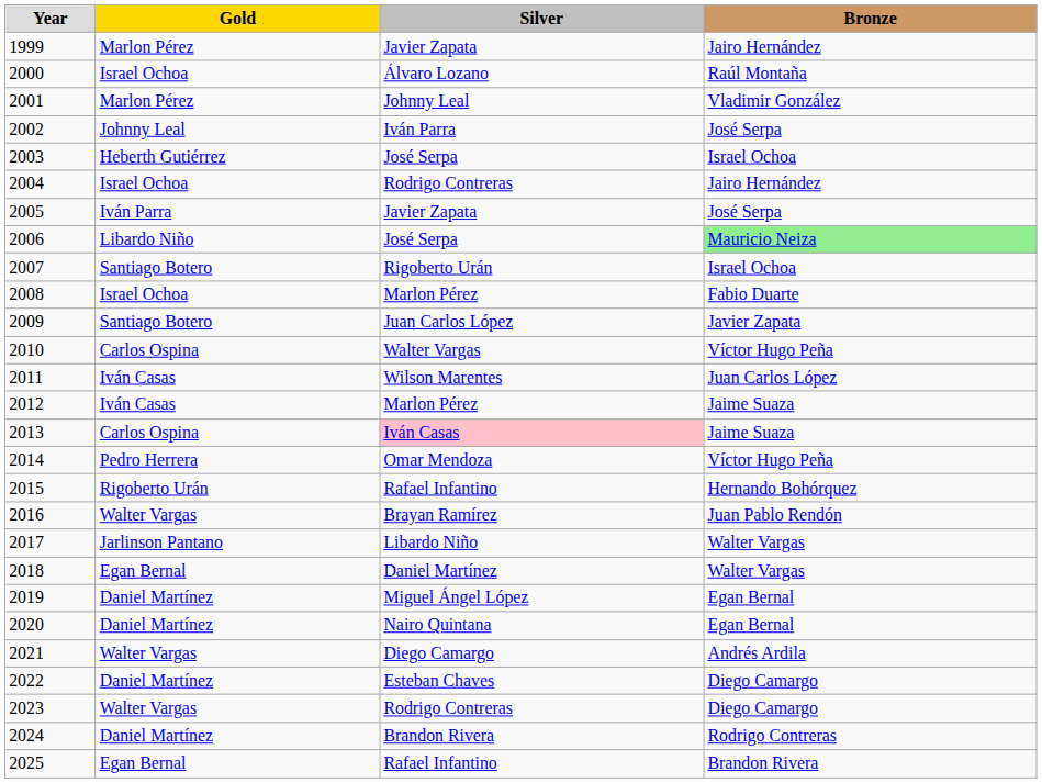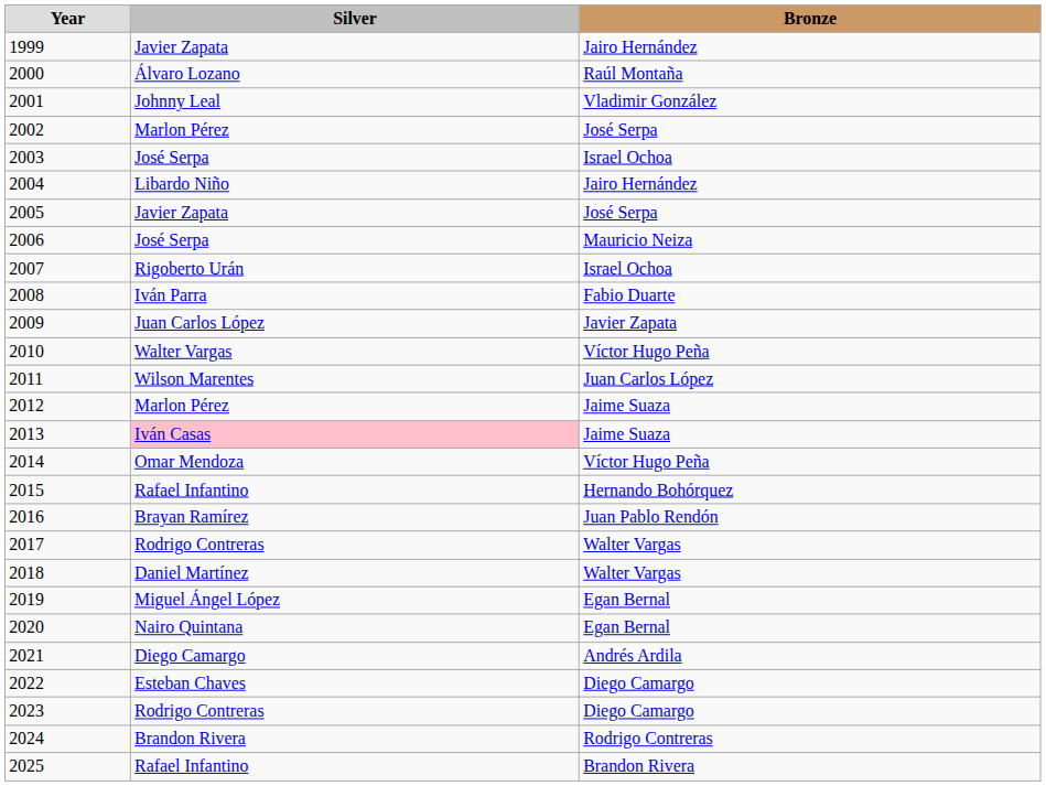 <table class="wikitable" style="width: 60%; text-align:left;">
 <tr>
 <td style="background:#DDDDDD; font-weight:bold; text-align:center;">Year</td>
-<td style="background:gold; font-weight:bold; text-align:center;">Gold</td>
 <td style="background:silver; font-weight:bold; text-align:center;">Silver</td>
 <td style="background:#cc9966; font-weight:bold; text-align:center;">Bronze</td>
 </tr>
 <tr>
 <td>1999</td>
-<td><a href='#'>Marlon Pérez</a></td>
 <td><a href='#'>Javier Zapata</a></td>
 <td><a href='#'>Jairo Hernández</a></td>
 </tr>
 <tr>
 <td>2000</td>
-<td><a href='#'>Israel Ochoa</a></td>
 <td><a href='#'>Álvaro Lozano</a></td>
 <td><a href='#'>Raúl Montaña</a></td>
 </tr>
 <tr>
 <td>2001</td>
-<td><a href='#'>Marlon Pérez</a></td>
 <td><a href='#'>Johnny Leal</a></td>
 <td><a href='#'>Vladimir González</a></td>
 </tr>
 <tr>
 <td>2002</td>
-<td><a href='#'>Johnny Leal</a></td>
-<td><a href='#'>Iván Parra</a></td>
+<td><a href='#'>Marlon Pérez</a></td>
 <td><a href='#'>José Serpa</a></td>
 </tr>
 <tr>
 <td>2003</td>
-<td><a href='#'>Heberth Gutiérrez</a></td>
 <td><a href='#'>José Serpa</a></td>
 <td><a href='#'>Israel Ochoa</a></td>
 </tr>
 <tr>
 <td>2004</td>
-<td><a href='#'>Israel Ochoa</a></td>
-<td><a href='#'>Rodrigo Contreras</a></td>
+<td><a href='#'>Libardo Niño</a></td>
 <td><a href='#'>Jairo Hernández</a></td>
 </tr>
 <tr>
 <td>2005</td>
-<td><a href='#'>Iván Parra</a></td>
 <td><a href='#'>Javier Zapata</a></td>
 <td><a href='#'>José Serpa</a></td>
 </tr>
 <tr>
 <td>2006</td>
-<td><a href='#'>Libardo Niño</a></td>
 <td><a href='#'>José Serpa</a></td>
-<td style="background: lightgreen;"><a href='#'>Mauricio Neiza</a></td>
+<td><a href='#'>Mauricio Neiza</a></td>
 </tr>
 <tr>
 <td>2007</td>
-<td><a href='#'>Santiago Botero</a></td>
 <td><a href='#'>Rigoberto Urán</a></td>
 <td><a href='#'>Israel Ochoa</a></td>
 </tr>
 <tr>
 <td>2008</td>
-<td><a href='#'>Israel Ochoa</a></td>
-<td><a href='#'>Marlon Pérez</a></td>
+<td><a href='#'>Iván Parra</a></td>
 <td><a href='#'>Fabio Duarte</a></td>
 </tr>
 <tr>
 <td>2009</td>
-<td><a href='#'>Santiago Botero</a></td>
 <td><a href='#'>Juan Carlos López</a></td>
 <td><a href='#'>Javier Zapata</a></td>
 </tr>
 <tr>
 <td>2010</td>
-<td><a href='#'>Carlos Ospina</a></td>
 <td><a href='#'>Walter Vargas</a></td>
 <td><a href='#'>Víctor Hugo Peña</a></td>
 </tr>
 <tr>
 <td>2011</td>
-<td><a href='#'>Iván Casas</a></td>
 <td><a href='#'>Wilson Marentes</a></td>
 <td><a href='#'>Juan Carlos López</a></td>
 </tr>
 <tr>
 <td>2012</td>
-<td><a href='#'>Iván Casas</a></td>
 <td><a href='#'>Marlon Pérez</a></td>
 <td><a href='#'>Jaime Suaza</a></td>
 </tr>
 <tr>
 <td>2013</td>
-<td><a href='#'>Carlos Ospina</a></td>
 <td style="background: pink;"><a href='#'>Iván Casas</a></td>
 <td><a href='#'>Jaime Suaza</a></td>
 </tr>
 <tr>
 <td>2014</td>
-<td><a href='#'>Pedro Herrera</a></td>
 <td><a href='#'>Omar Mendoza</a></td>
 <td><a href='#'>Víctor Hugo Peña</a></td>
 </tr>
 <tr>
 <td>2015</td>
-<td><a href='#'>Rigoberto Urán</a></td>
 <td><a href='#'>Rafael Infantino</a></td>
 <td><a href='#'>Hernando Bohórquez</a></td>
 </tr>
 <tr>
 <td>2016</td>
-<td><a href='#'>Walter Vargas</a></td>
 <td><a href='#'>Brayan Ramírez</a></td>
 <td><a href='#'>Juan Pablo Rendón</a></td>
 </tr>
 <tr>
 <td>2017</td>
-<td><a href='#'>Jarlinson Pantano</a></td>
-<td><a href='#'>Libardo Niño</a></td>
+<td><a href='#'>Rodrigo Contreras</a></td>
 <td><a href='#'>Walter Vargas</a></td>
 </tr>
 <tr>
 <td>2018</td>
-<td><a href='#'>Egan Bernal</a></td>
 <td><a href='#'>Daniel Martínez</a></td>
 <td><a href='#'>Walter Vargas</a></td>
 </tr>
 <tr>
 <td>2019</td>
-<td><a href='#'>Daniel Martínez</a></td>
 <td><a href='#'>Miguel Ángel López</a></td>
 <td><a href='#'>Egan Bernal</a></td>
 </tr>
 <tr>
 <td>2020</td>
-<td><a href='#'>Daniel Martínez</a></td>
 <td><a href='#'>Nairo Quintana</a></td>
 <td><a href='#'>Egan Bernal</a></td>
 </tr>
 <tr>
 <td>2021</td>
-<td><a href='#'>Walter Vargas</a></td>
 <td><a href='#'>Diego Camargo</a></td>
 <td><a href='#'>Andrés Ardila</a></td>
 </tr>
 <tr>
 <td>2022</td>
-<td><a href='#'>Daniel Martínez</a></td>
 <td><a href='#'>Esteban Chaves</a></td>
 <td><a href='#'>Diego Camargo</a></td>
 </tr>
 <tr>
 <td>2023</td>
-<td><a href='#'>Walter Vargas</a></td>
 <td><a href='#'>Rodrigo Contreras</a></td>
 <td><a href='#'>Diego Camargo</a></td>
 </tr>
 <tr>
 <td>2024</td>
-<td><a href='#'>Daniel Martínez</a></td>
 <td><a href='#'>Brandon Rivera</a></td>
 <td><a href='#'>Rodrigo Contreras</a></td>
 </tr>
 <tr>
 <td>2025</td>
-<td><a href='#'>Egan Bernal</a></td>
 <td><a href='#'>Rafael Infantino</a></td>
 <td><a href='#'>Brandon Rivera</a></td>
 </tr>
 </table>
